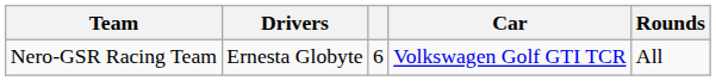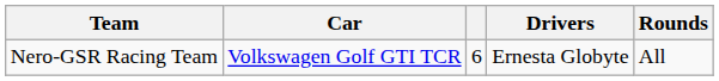 <table class="wikitable" style="font-size: 85%;">
 <tr>
 <th>Team</th>
+<th>Car</th>
+<th></th>
 <th>Drivers</th>
-<th></th>
-<th>Car</th>
 <th>Rounds</th>
 </tr>
 <tr>
 <td> Nero-GSR Racing Team</td>
+<td><a href='#'>Volkswagen Golf GTI TCR</a></td>
+<td>6</td>
 <td> Ernesta Globyte</td>
-<td>6</td>
-<td><a href='#'>Volkswagen Golf GTI TCR</a></td>
 <td>All</td>
 </tr>
 </table>
